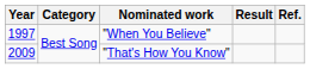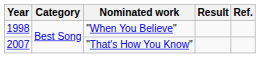 <table class="wikitable">
 <tr>
 <th>Year</th>
 <th>Category</th>
 <th>Nominated work</th>
 <th>Result</th>
 <th>Ref.</th>
 </tr>
 <tr>
-<td><a href='#'>1997</a></td>
+<td><a href='#'>1998</a></td>
 <td rowspan="2"><a href='#'>Best Song</a></td>
 <td>"<a href='#'>When You Believe</a>" </td>
 <td></td>
 <td align="center"></td>
 </tr>
 <tr>
-<td><a href='#'>2009</a></td>
+<td><a href='#'>2007</a></td>
 <td>"<a href='#'>That's How You Know</a>" </td>
 <td></td>
 <td align="center"></td>
 </tr>
 </table>
